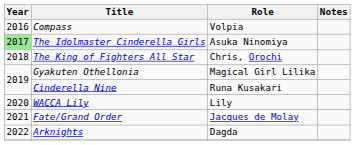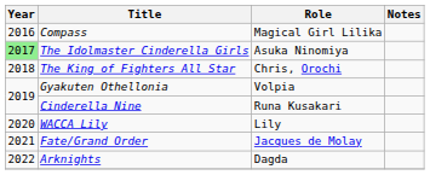 <table class="wikitable sortable">
 <tr>
 <th>Year</th>
 <th>Title</th>
 <th>Role</th>
 <th class="unsortable">Notes</th>
 </tr>
 <tr>
 <td>2016</td>
 <td><em>Compass</em></td>
-<td>Volpia</td>
+<td>Magical Girl Lilika</td>
 <td></td>
 </tr>
 <tr>
 <td style="background: lightgreen;">2017</td>
 <td><em><a href='#'>The Idolmaster Cinderella Girls</a></em></td>
 <td>Asuka Ninomiya</td>
 <td></td>
 </tr>
 <tr>
 <td>2018</td>
 <td><em><a href='#'>The King of Fighters All Star</a></em></td>
 <td>Chris, <a href='#'>Orochi</a></td>
 <td></td>
 </tr>
 <tr>
 <td rowspan=2>2019</td>
 <td><em>Gyakuten Othellonia</em></td>
-<td>Magical Girl Lilika</td>
+<td>Volpia</td>
 <td></td>
 </tr>
 <tr>
 <td><em><a href='#'>Cinderella Nine</a></em></td>
 <td>Runa Kusakari</td>
 <td></td>
 </tr>
 <tr>
 <td>2020</td>
 <td><em><a href='#'>WACCA Lily</a></em></td>
 <td>Lily</td>
 <td></td>
 </tr>
 <tr>
 <td>2021</td>
 <td><em><a href='#'>Fate/Grand Order</a></em></td>
 <td><a href='#'>Jacques de Molay</a></td>
 <td></td>
 </tr>
 <tr>
 <td>2022</td>
 <td><em><a href='#'>Arknights</a></em></td>
 <td>Dagda</td>
 <td></td>
 </tr>
 <tr>
 </tr>
 </table>
